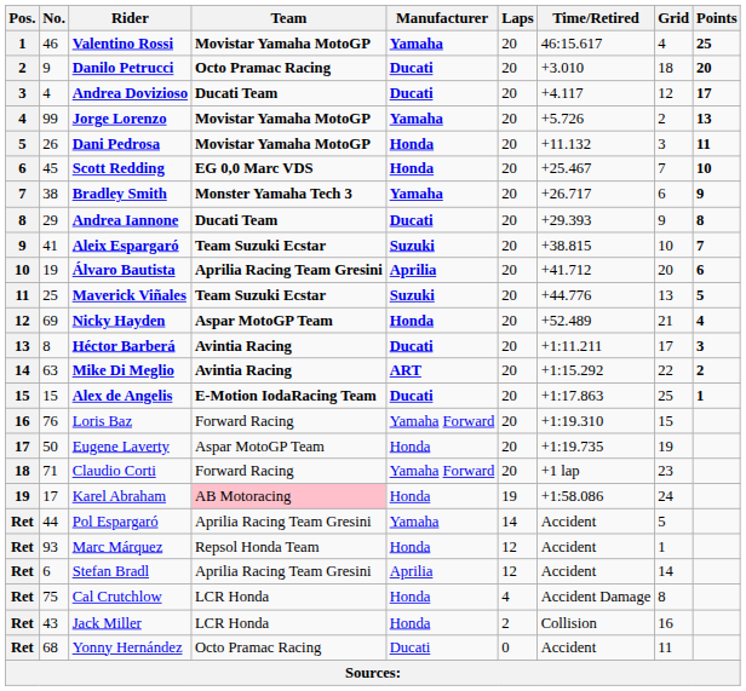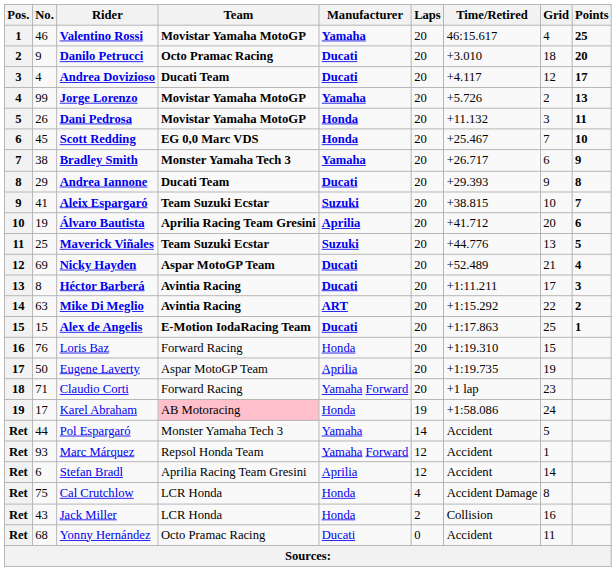 <table class="wikitable" style="font-size: 95%;">
 <tr>
 <th>Pos.</th>
 <th>No.</th>
 <th>Rider</th>
 <th>Team</th>
 <th>Manufacturer</th>
 <th>Laps</th>
 <th>Time/Retired</th>
 <th>Grid</th>
 <th>Points</th>
 </tr>
 <tr>
 <th>1</th>
 <td>46</td>
 <td> <strong><a href='#'>Valentino Rossi</a></strong></td>
 <td><strong>Movistar Yamaha MotoGP</strong></td>
 <td><strong><a href='#'>Yamaha</a></strong></td>
 <td>20</td>
 <td>46:15.617</td>
 <td>4</td>
 <td><strong>25</strong></td>
 </tr>
 <tr>
 <th>2</th>
 <td>9</td>
 <td> <strong><a href='#'>Danilo Petrucci</a></strong></td>
 <td><strong>Octo Pramac Racing</strong></td>
 <td><strong><a href='#'>Ducati</a></strong></td>
 <td>20</td>
 <td>+3.010</td>
 <td>18</td>
 <td><strong>20</strong></td>
 </tr>
 <tr>
 <th>3</th>
 <td>4</td>
 <td> <strong><a href='#'>Andrea Dovizioso</a></strong></td>
 <td><strong>Ducati Team</strong></td>
 <td><strong><a href='#'>Ducati</a></strong></td>
 <td>20</td>
 <td>+4.117</td>
 <td>12</td>
 <td><strong>17</strong></td>
 </tr>
 <tr>
 <th>4</th>
 <td>99</td>
 <td> <strong><a href='#'>Jorge Lorenzo</a></strong></td>
 <td><strong>Movistar Yamaha MotoGP</strong></td>
 <td><strong><a href='#'>Yamaha</a></strong></td>
 <td>20</td>
 <td>+5.726</td>
 <td>2</td>
 <td><strong>13</strong></td>
 </tr>
 <tr>
 <th>5</th>
 <td>26</td>
 <td> <strong><a href='#'>Dani Pedrosa</a></strong></td>
 <td><strong>Movistar Yamaha MotoGP</strong></td>
 <td><strong><a href='#'>Honda</a></strong></td>
 <td>20</td>
 <td>+11.132</td>
 <td>3</td>
 <td><strong>11</strong></td>
 </tr>
 <tr>
 <th>6</th>
 <td>45</td>
 <td> <strong><a href='#'>Scott Redding</a></strong></td>
 <td><strong>EG 0,0 Marc VDS</strong></td>
 <td><strong><a href='#'>Honda</a></strong></td>
 <td>20</td>
 <td>+25.467</td>
 <td>7</td>
 <td><strong>10</strong></td>
 </tr>
 <tr>
 <th>7</th>
 <td>38</td>
 <td> <strong><a href='#'>Bradley Smith</a></strong></td>
 <td><strong>Monster Yamaha Tech 3</strong></td>
 <td><strong><a href='#'>Yamaha</a></strong></td>
 <td>20</td>
 <td>+26.717</td>
 <td>6</td>
 <td><strong>9</strong></td>
 </tr>
 <tr>
 <th>8</th>
 <td>29</td>
 <td> <strong><a href='#'>Andrea Iannone</a></strong></td>
 <td><strong>Ducati Team</strong></td>
 <td><strong><a href='#'>Ducati</a></strong></td>
 <td>20</td>
 <td>+29.393</td>
 <td>9</td>
 <td><strong>8</strong></td>
 </tr>
 <tr>
 <th>9</th>
 <td>41</td>
 <td> <strong><a href='#'>Aleix Espargaró</a></strong></td>
 <td><strong>Team Suzuki Ecstar</strong></td>
 <td><strong><a href='#'>Suzuki</a></strong></td>
 <td>20</td>
 <td>+38.815</td>
 <td>10</td>
 <td><strong>7</strong></td>
 </tr>
 <tr>
 <th>10</th>
 <td>19</td>
 <td> <strong><a href='#'>Álvaro Bautista</a></strong></td>
 <td><strong>Aprilia Racing Team Gresini</strong></td>
 <td><strong><a href='#'>Aprilia</a></strong></td>
 <td>20</td>
 <td>+41.712</td>
 <td>20</td>
 <td><strong>6</strong></td>
 </tr>
 <tr>
 <th>11</th>
 <td>25</td>
 <td> <strong><a href='#'>Maverick Viñales</a></strong></td>
 <td><strong>Team Suzuki Ecstar</strong></td>
 <td><strong><a href='#'>Suzuki</a></strong></td>
 <td>20</td>
 <td>+44.776</td>
 <td>13</td>
 <td><strong>5</strong></td>
 </tr>
 <tr>
 <th>12</th>
 <td>69</td>
 <td> <strong><a href='#'>Nicky Hayden</a></strong></td>
 <td><strong>Aspar MotoGP Team</strong></td>
-<td><strong><a href='#'>Honda</a></strong></td>
+<td><strong><a href='#'>Ducati</a></strong></td>
 <td>20</td>
 <td>+52.489</td>
 <td>21</td>
 <td><strong>4</strong></td>
 </tr>
 <tr>
 <th>13</th>
 <td>8</td>
 <td> <strong><a href='#'>Héctor Barberá</a></strong></td>
 <td><strong>Avintia Racing</strong></td>
 <td><strong><a href='#'>Ducati</a></strong></td>
 <td>20</td>
 <td>+1:11.211</td>
 <td>17</td>
 <td><strong>3</strong></td>
 </tr>
 <tr>
 <th>14</th>
 <td>63</td>
 <td> <strong><a href='#'>Mike Di Meglio</a></strong></td>
 <td><strong>Avintia Racing</strong></td>
 <td><strong><a href='#'>ART</a></strong></td>
 <td>20</td>
 <td>+1:15.292</td>
 <td>22</td>
 <td><strong>2</strong></td>
 </tr>
 <tr>
 <th>15</th>
 <td>15</td>
 <td> <strong><a href='#'>Alex de Angelis</a></strong></td>
 <td><strong>E-Motion IodaRacing Team</strong></td>
 <td><strong><a href='#'>Ducati</a></strong></td>
 <td>20</td>
 <td>+1:17.863</td>
 <td>25</td>
 <td><strong>1</strong></td>
 </tr>
 <tr>
 <th>16</th>
 <td>76</td>
 <td> <a href='#'>Loris Baz</a></td>
 <td>Forward Racing</td>
-<td><a href='#'>Yamaha</a> <a href='#'>Forward</a></td>
+<td><a href='#'>Honda</a></td>
 <td>20</td>
 <td>+1:19.310</td>
 <td>15</td>
 <td></td>
 </tr>
 <tr>
 <th>17</th>
 <td>50</td>
 <td> <a href='#'>Eugene Laverty</a></td>
 <td>Aspar MotoGP Team</td>
-<td><a href='#'>Honda</a></td>
+<td><a href='#'>Aprilia</a></td>
 <td>20</td>
 <td>+1:19.735</td>
 <td>19</td>
 <td></td>
 </tr>
 <tr>
 <th>18</th>
 <td>71</td>
 <td> <a href='#'>Claudio Corti</a></td>
 <td>Forward Racing</td>
 <td><a href='#'>Yamaha</a> <a href='#'>Forward</a></td>
 <td>20</td>
 <td>+1 lap</td>
 <td>23</td>
 <td></td>
 </tr>
 <tr>
 <th>19</th>
 <td>17</td>
 <td> <a href='#'>Karel Abraham</a></td>
 <td style="background: pink;">AB Motoracing</td>
 <td><a href='#'>Honda</a></td>
 <td>19</td>
 <td>+1:58.086</td>
 <td>24</td>
 <td></td>
 </tr>
 <tr>
 <th>Ret</th>
 <td>44</td>
 <td> <a href='#'>Pol Espargaró</a></td>
-<td>Aprilia Racing Team Gresini</td>
+<td>Monster Yamaha Tech 3</td>
 <td><a href='#'>Yamaha</a></td>
 <td>14</td>
 <td>Accident</td>
 <td>5</td>
 <td></td>
 </tr>
 <tr>
 <th>Ret</th>
 <td>93</td>
 <td> <a href='#'>Marc Márquez</a></td>
 <td>Repsol Honda Team</td>
-<td><a href='#'>Honda</a></td>
+<td><a href='#'>Yamaha</a> <a href='#'>Forward</a></td>
 <td>12</td>
 <td>Accident</td>
 <td>1</td>
 <td></td>
 </tr>
 <tr>
 <th>Ret</th>
 <td>6</td>
 <td> <a href='#'>Stefan Bradl</a></td>
 <td>Aprilia Racing Team Gresini</td>
 <td><a href='#'>Aprilia</a></td>
 <td>12</td>
 <td>Accident</td>
 <td>14</td>
 <td></td>
 </tr>
 <tr>
 <th>Ret</th>
 <td>75</td>
 <td> <a href='#'>Cal Crutchlow</a></td>
 <td>LCR Honda</td>
 <td><a href='#'>Honda</a></td>
 <td>4</td>
 <td>Accident Damage</td>
 <td>8</td>
 <td></td>
 </tr>
 <tr>
 <th>Ret</th>
 <td>43</td>
 <td> <a href='#'>Jack Miller</a></td>
 <td>LCR Honda</td>
 <td><a href='#'>Honda</a></td>
 <td>2</td>
 <td>Collision</td>
 <td>16</td>
 <td></td>
 </tr>
 <tr>
 <th>Ret</th>
 <td>68</td>
 <td> <a href='#'>Yonny Hernández</a></td>
 <td>Octo Pramac Racing</td>
 <td><a href='#'>Ducati</a></td>
 <td>0</td>
 <td>Accident</td>
 <td>11</td>
 <td></td>
 </tr>
 <tr>
 <th colspan=9>Sources:</th>
 </tr>
 </table>
